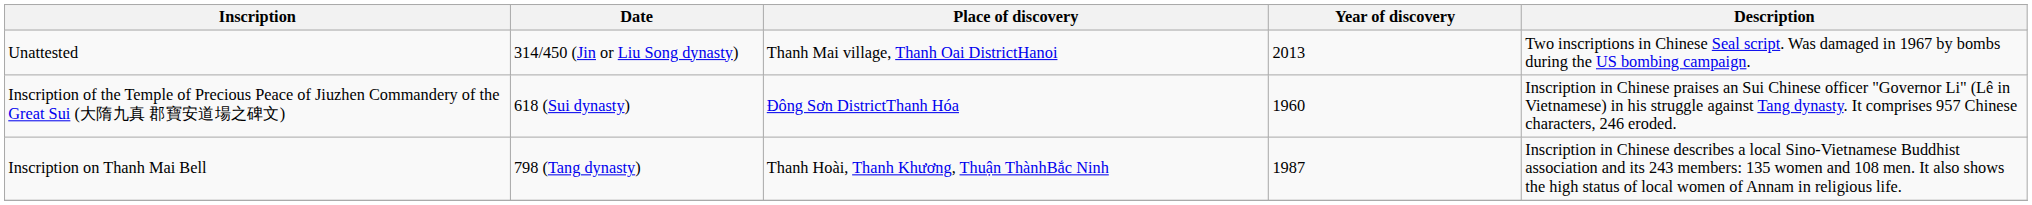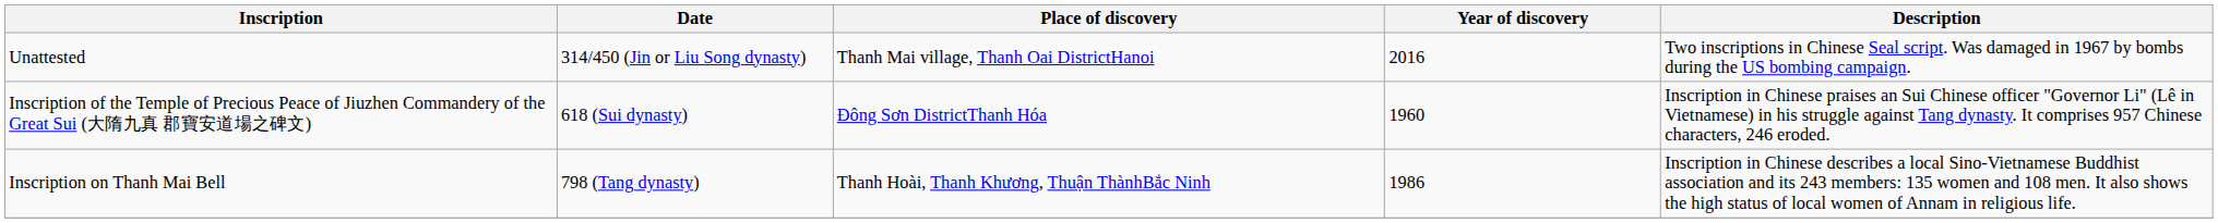 <table class="wikitable sortable" style="width: 100%">
 <tr>
 <th width="20%">Inscription</th>
 <th width="10%">Date</th>
 <th width="20%">Place of discovery</th>
 <th width="10%">Year of discovery</th>
 <th width="20%">Description</th>
 </tr>
 <tr>
 <td>Unattested</td>
 <td>314/450 (<a href='#'>Jin</a> or <a href='#'>Liu Song dynasty</a>)</td>
 <td>Thanh Mai village, <a href='#'>Thanh Oai District</a><a href='#'>Hanoi</a><small></small></td>
-<td>2013</td>
+<td>2016</td>
 <td>Two inscriptions in Chinese <a href='#'>Seal script</a>. Was damaged in 1967 by bombs during the <a href='#'>US bombing campaign</a>.</td>
 </tr>
 <tr>
 <td>Inscription of the Temple of Precious Peace of Jiuzhen Commandery of the <a href='#'>Great Sui</a> (大隋九真 郡寶安道場之碑文)</td>
 <td>618 (<a href='#'>Sui dynasty</a>)</td>
 <td><a href='#'>Đông Sơn District</a><a href='#'>Thanh Hóa</a><small></small></td>
 <td>1960</td>
 <td>Inscription in Chinese praises an Sui Chinese officer "Governor Li" (Lê in Vietnamese) in his struggle against <a href='#'>Tang dynasty</a>. It comprises 957 Chinese characters, 246 eroded.</td>
 </tr>
 <tr>
 <td>Inscription on Thanh Mai Bell</td>
 <td>798 (<a href='#'>Tang dynasty</a>)</td>
 <td>Thanh Hoài, <a href='#'>Thanh Khương</a>, <a href='#'>Thuận Thành</a><a href='#'>Bắc Ninh</a><small></small></td>
-<td>1987</td>
+<td>1986</td>
 <td>Inscription in Chinese describes a local Sino-Vietnamese Buddhist association and its 243 members: 135 women and 108 men. It also shows the high status of local women of Annam in religious life.</td>
 </tr>
 <tr>
 </tr>
 </table>
